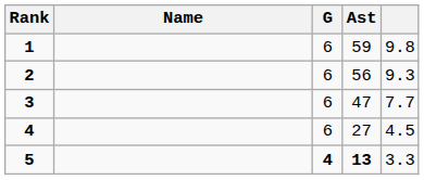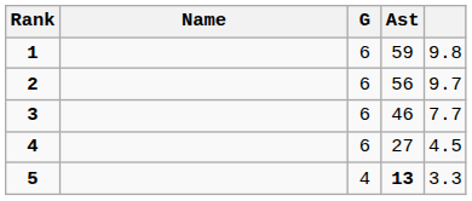 <table class="wikitable" style="text-align:center; font-size:90%;">
 <tr>
 <th width=10px>Rank</th>
 <th width=175px>Name</th>
 <th width=15px>G</th>
 <th width=10px>Ast</th>
 <th width=10px></th>
 </tr>
 <tr>
 <td><strong>1</strong></td>
 <td align=left><strong></strong></td>
 <td>6</td>
 <td>59</td>
 <td>9.8</td>
 </tr>
 <tr>
 <td><strong>2</strong></td>
 <td align=left></td>
 <td>6</td>
 <td>56</td>
-<td>9.3</td>
+<td>9.7</td>
 </tr>
 <tr>
 <td><strong>3</strong></td>
 <td align=left></td>
 <td>6</td>
-<td>47</td>
+<td>46</td>
 <td>7.7</td>
 </tr>
 <tr>
 <td><strong>4</strong></td>
 <td align=left></td>
 <td>6</td>
 <td>27</td>
 <td>4.5</td>
 </tr>
 <tr>
 <td><strong>5</strong></td>
 <td align=left></td>
-<td><strong>4</strong></td>
+<td>4</td>
 <td><strong>13</strong></td>
 <td>3.3</td>
 </tr>
 </table>
